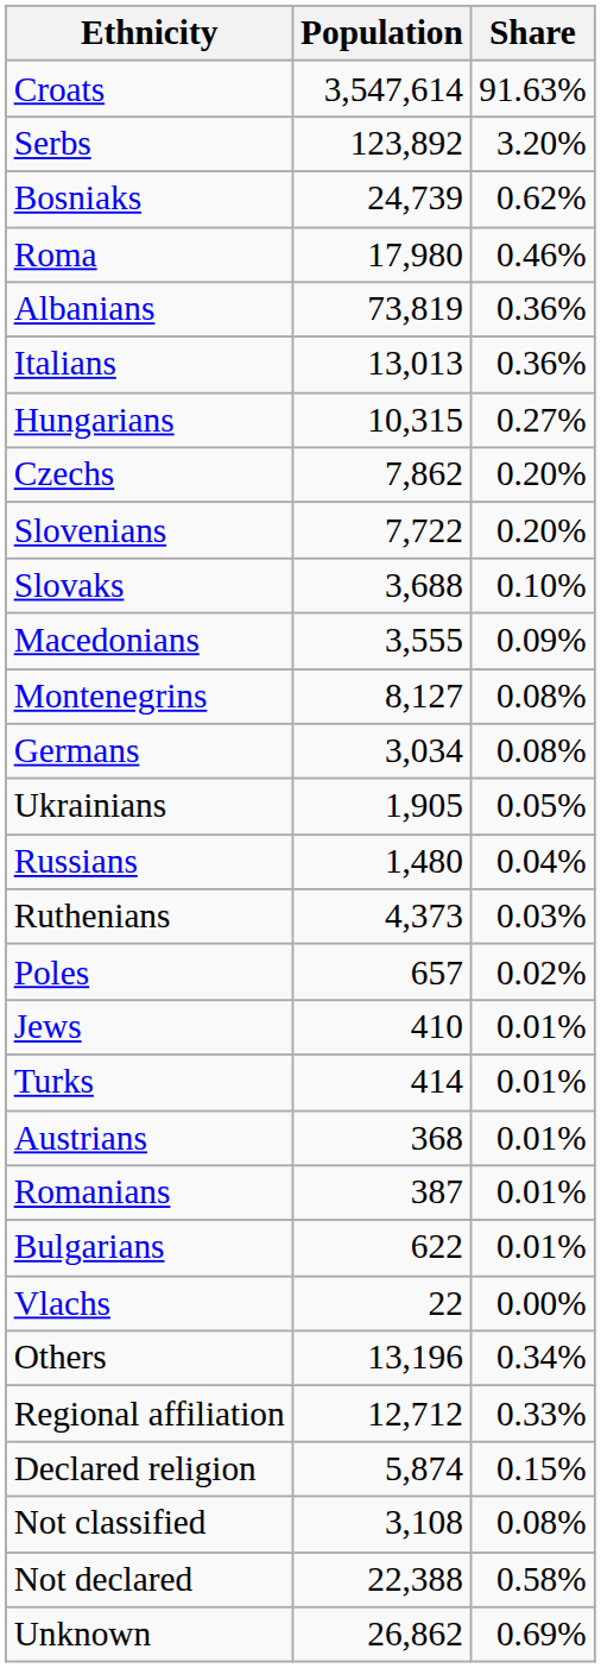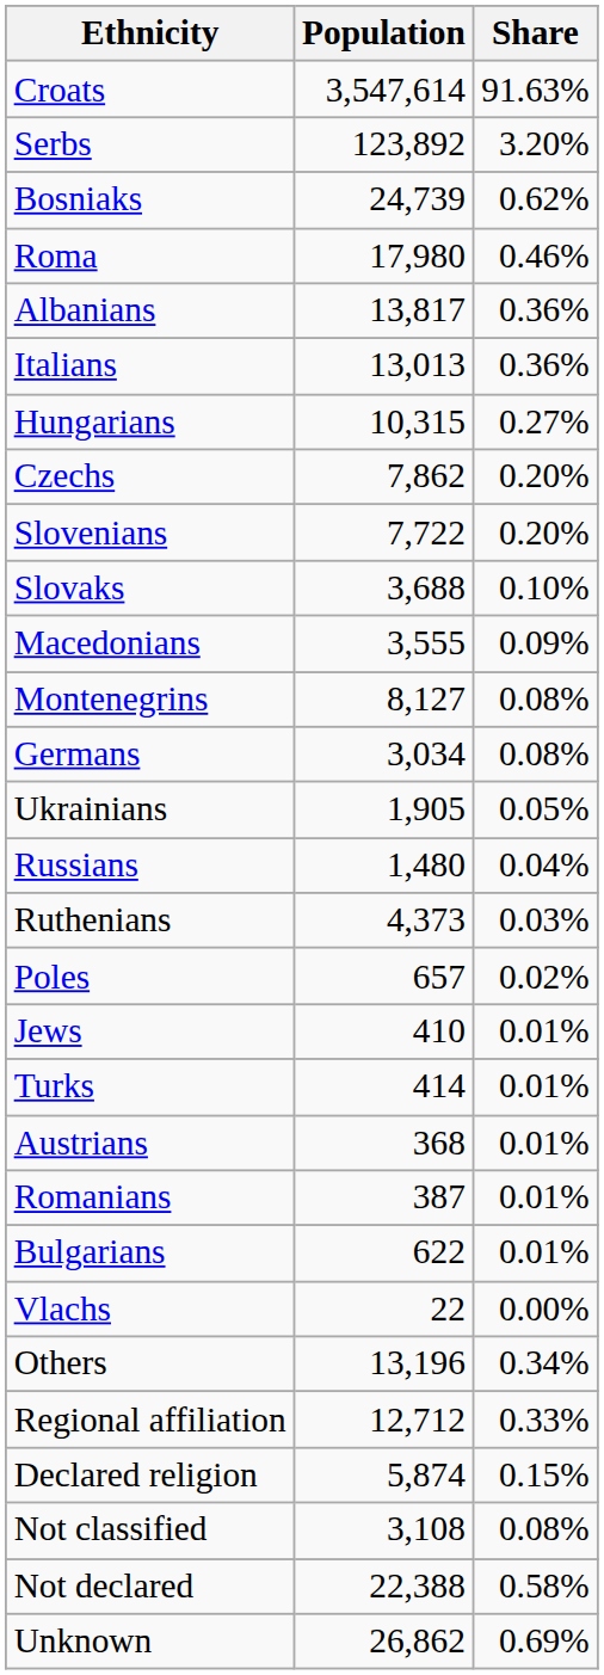 <table class="wikitable sortable">
 <tr>
 <th>Ethnicity</th>
 <th>Population</th>
 <th>Share</th>
 </tr>
 <tr>
 <td><a href='#'>Croats</a></td>
 <td align="right">3,547,614</td>
 <td align="right">91.63%</td>
 </tr>
 <tr>
 <td><a href='#'>Serbs</a></td>
 <td align="right">123,892</td>
 <td align="right">3.20%</td>
 </tr>
 <tr>
 <td><a href='#'>Bosniaks</a></td>
 <td align="right">24,739</td>
 <td align="right">0.62%</td>
 </tr>
 <tr>
 <td><a href='#'>Roma</a></td>
 <td align="right">17,980</td>
 <td align="right">0.46%</td>
 </tr>
 <tr>
 <td><a href='#'>Albanians</a></td>
-<td align="right">73,819</td>
+<td align="right">13,817</td>
 <td align="right">0.36%</td>
 </tr>
 <tr>
 <td><a href='#'>Italians</a></td>
 <td align="right">13,013</td>
 <td align="right">0.36%</td>
 </tr>
 <tr>
 <td><a href='#'>Hungarians</a></td>
 <td align="right">10,315</td>
 <td align="right">0.27%</td>
 </tr>
 <tr>
 <td><a href='#'>Czechs</a></td>
 <td align="right">7,862</td>
 <td align="right">0.20%</td>
 </tr>
 <tr>
 <td><a href='#'>Slovenians</a></td>
 <td align="right">7,722</td>
 <td align="right">0.20%</td>
 </tr>
 <tr>
 <td><a href='#'>Slovaks</a></td>
 <td align="right">3,688</td>
 <td align="right">0.10%</td>
 </tr>
 <tr>
 <td><a href='#'>Macedonians</a></td>
 <td align="right">3,555</td>
 <td align="right">0.09%</td>
 </tr>
 <tr>
 <td><a href='#'>Montenegrins</a></td>
 <td align="right">8,127</td>
 <td align="right">0.08%</td>
 </tr>
 <tr>
 <td><a href='#'>Germans</a></td>
 <td align="right">3,034</td>
 <td align="right">0.08%</td>
 </tr>
 <tr>
 <td>Ukrainians</td>
 <td align="right">1,905</td>
 <td align="right">0.05%</td>
 </tr>
 <tr>
 <td><a href='#'>Russians</a></td>
 <td align="right">1,480</td>
 <td align="right">0.04%</td>
 </tr>
 <tr>
 <td>Ruthenians</td>
 <td align="right">4,373</td>
 <td align="right">0.03%</td>
 </tr>
 <tr>
 <td><a href='#'>Poles</a></td>
 <td align="right">657</td>
 <td align="right">0.02%</td>
 </tr>
 <tr>
 <td><a href='#'>Jews</a></td>
 <td align="right">410</td>
 <td align="right">0.01%</td>
 </tr>
 <tr>
 <td><a href='#'>Turks</a></td>
 <td align="right">414</td>
 <td align="right">0.01%</td>
 </tr>
 <tr>
 <td><a href='#'>Austrians</a></td>
 <td align="right">368</td>
 <td align="right">0.01%</td>
 </tr>
 <tr>
 <td><a href='#'>Romanians</a></td>
 <td align="right">387</td>
 <td align="right">0.01%</td>
 </tr>
 <tr>
 <td><a href='#'>Bulgarians</a></td>
 <td align="right">622</td>
 <td align="right">0.01%</td>
 </tr>
 <tr>
 <td><a href='#'>Vlachs</a></td>
 <td align="right">22</td>
 <td align="right">0.00%</td>
 </tr>
 <tr>
 <td>Others</td>
 <td align="right">13,196</td>
 <td align="right">0.34%</td>
 </tr>
 <tr>
 <td>Regional affiliation</td>
 <td align="right">12,712</td>
 <td align="right">0.33%</td>
 </tr>
 <tr>
 <td>Declared religion</td>
 <td align="right">5,874</td>
 <td align="right">0.15%</td>
 </tr>
 <tr>
 <td>Not classified</td>
 <td align="right">3,108</td>
 <td align="right">0.08%</td>
 </tr>
 <tr>
 <td>Not declared</td>
 <td align="right">22,388</td>
 <td align="right">0.58%</td>
 </tr>
 <tr>
 <td>Unknown</td>
 <td align="right">26,862</td>
 <td align="right">0.69%</td>
 </tr>
 </table>
